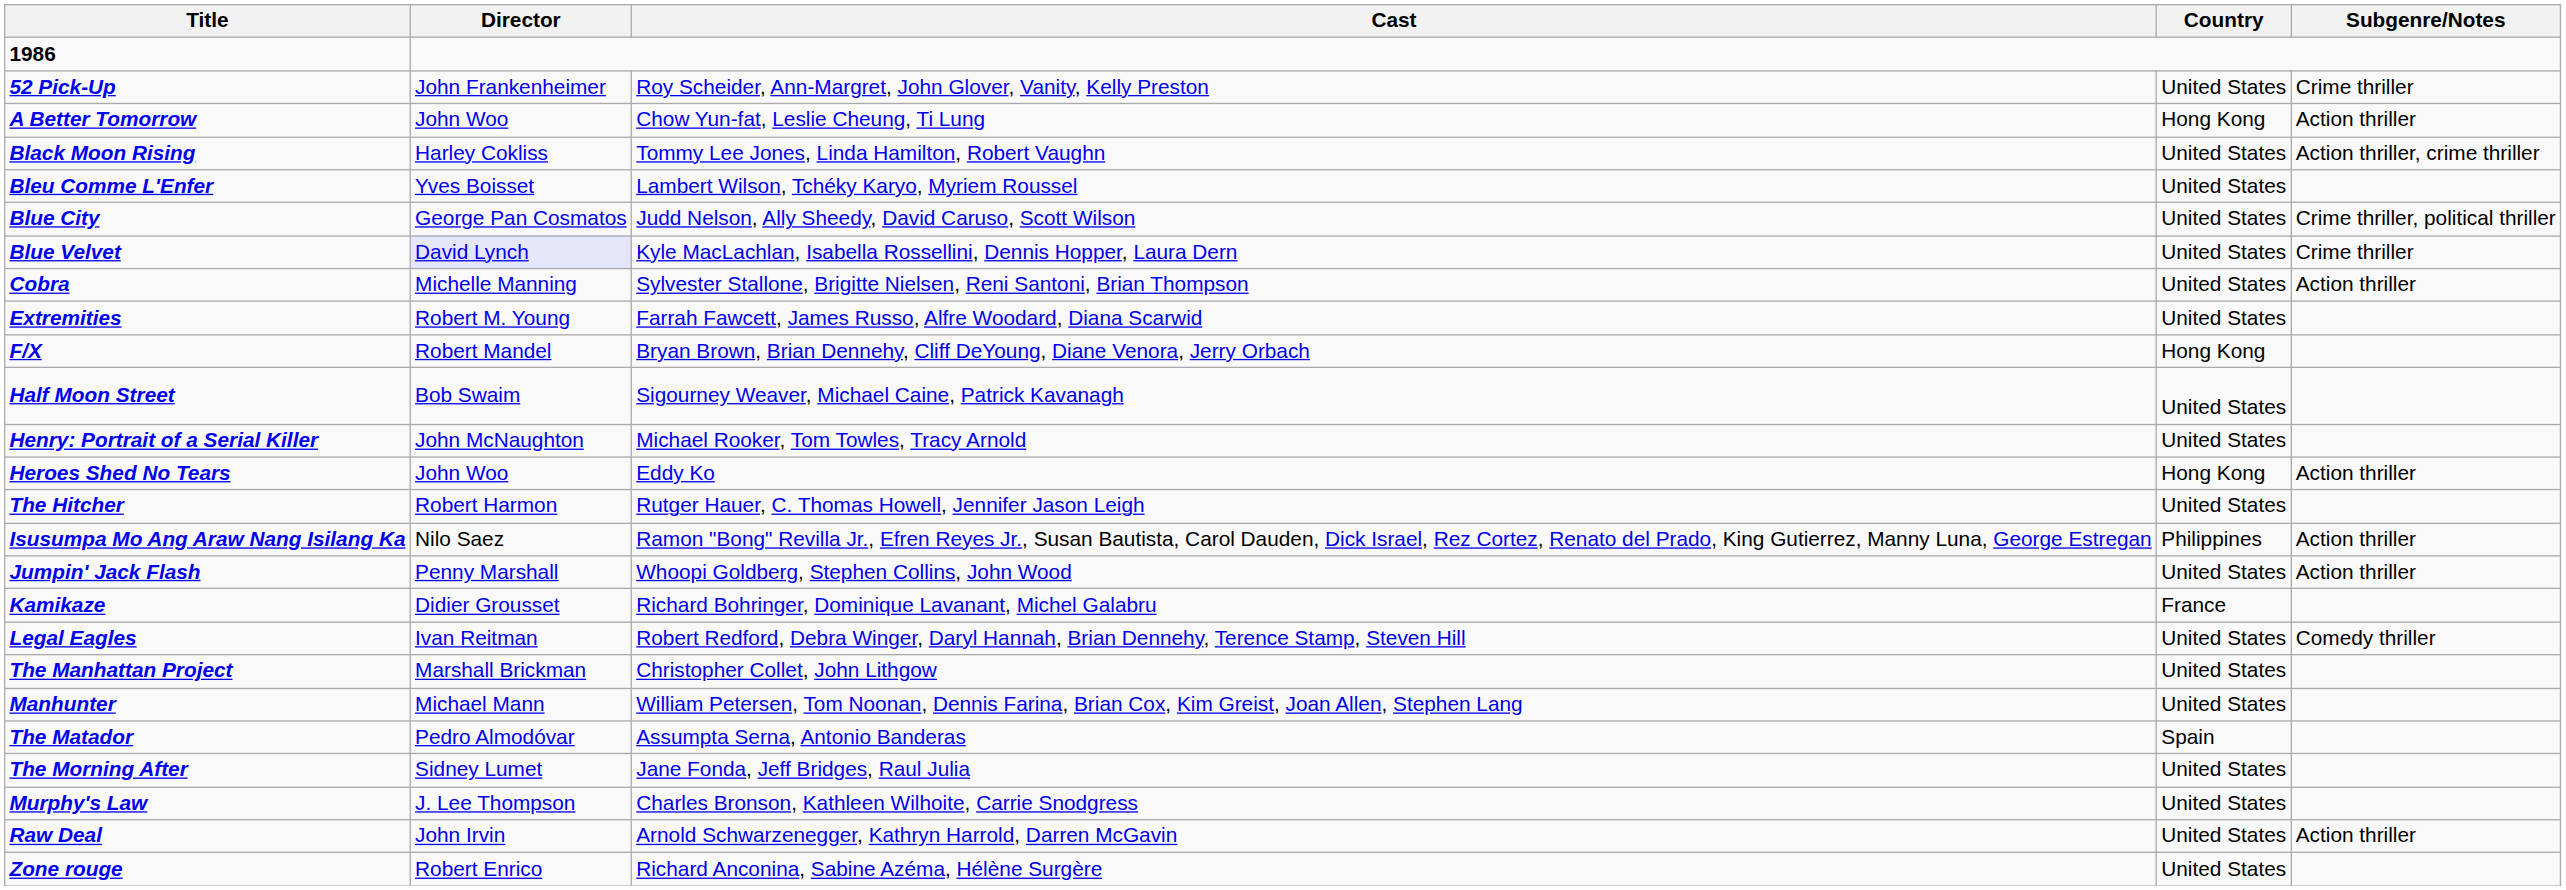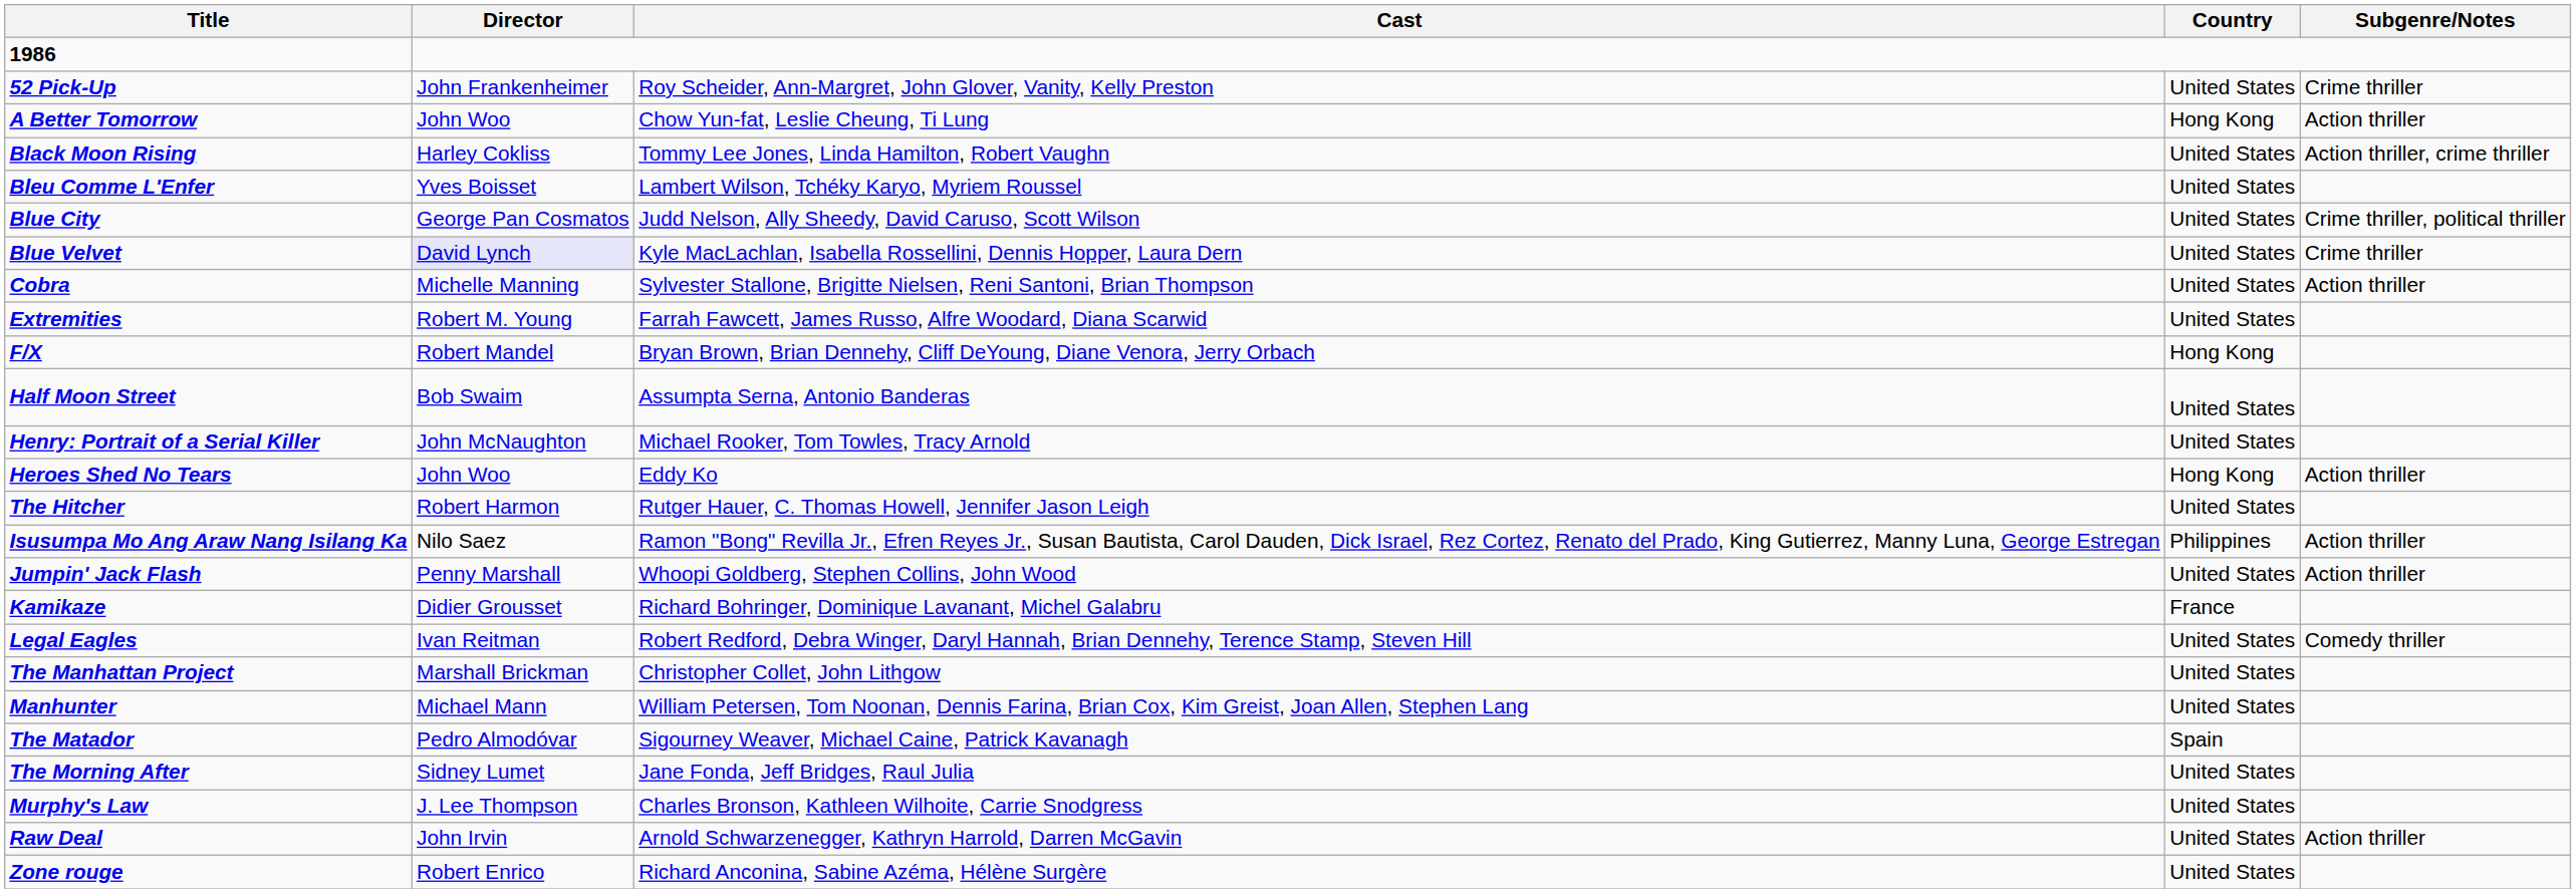 <table class="wikitable sortable">
 <tr>
 <th>Title</th>
 <th>Director</th>
 <th>Cast</th>
 <th>Country</th>
 <th>Subgenre/Notes</th>
 </tr>
 <tr>
 <td><strong>1986</strong></td>
 </tr>
 <tr>
 <td><strong><em><a href='#'>52 Pick-Up</a></em></strong></td>
 <td><a href='#'>John Frankenheimer</a></td>
 <td><a href='#'>Roy Scheider</a>, <a href='#'>Ann-Margret</a>, <a href='#'>John Glover</a>, <a href='#'>Vanity</a>, <a href='#'>Kelly Preston</a></td>
 <td>United States</td>
 <td>Crime thriller</td>
 </tr>
 <tr>
 <td><strong><em><a href='#'>A Better Tomorrow</a></em></strong></td>
 <td><a href='#'>John Woo</a></td>
 <td><a href='#'>Chow Yun-fat</a>, <a href='#'>Leslie Cheung</a>, <a href='#'>Ti Lung</a></td>
 <td>Hong Kong</td>
 <td>Action thriller</td>
 </tr>
 <tr>
 <td><strong><em><a href='#'>Black Moon Rising</a></em></strong></td>
 <td><a href='#'>Harley Cokliss</a></td>
 <td><a href='#'>Tommy Lee Jones</a>, <a href='#'>Linda Hamilton</a>, <a href='#'>Robert Vaughn</a></td>
 <td>United States</td>
 <td>Action thriller, crime thriller</td>
 </tr>
 <tr>
 <td><strong><em><a href='#'>Bleu Comme L'Enfer</a></em></strong></td>
 <td><a href='#'>Yves Boisset</a></td>
 <td><a href='#'>Lambert Wilson</a>, <a href='#'>Tchéky Karyo</a>, <a href='#'>Myriem Roussel</a></td>
 <td>United States</td>
 <td></td>
 </tr>
 <tr>
 <td><strong><em><a href='#'>Blue City</a></em></strong></td>
 <td><a href='#'>George Pan Cosmatos</a></td>
 <td><a href='#'>Judd Nelson</a>, <a href='#'>Ally Sheedy</a>, <a href='#'>David Caruso</a>, <a href='#'>Scott Wilson</a></td>
 <td>United States</td>
 <td>Crime thriller, political thriller</td>
 </tr>
 <tr>
 <td><strong><em><a href='#'>Blue Velvet</a></em></strong></td>
 <td style="background: lavender;"><a href='#'>David Lynch</a></td>
 <td><a href='#'>Kyle MacLachlan</a>, <a href='#'>Isabella Rossellini</a>, <a href='#'>Dennis Hopper</a>, <a href='#'>Laura Dern</a></td>
 <td>United States</td>
 <td>Crime thriller</td>
 </tr>
 <tr>
 <td><strong><em><a href='#'>Cobra</a></em></strong></td>
 <td><a href='#'>Michelle Manning</a></td>
 <td><a href='#'>Sylvester Stallone</a>, <a href='#'>Brigitte Nielsen</a>, <a href='#'>Reni Santoni</a>, <a href='#'>Brian Thompson</a></td>
 <td>United States</td>
 <td>Action thriller</td>
 </tr>
 <tr>
 <td><strong><em><a href='#'>Extremities</a></em></strong></td>
 <td><a href='#'>Robert M. Young</a></td>
 <td><a href='#'>Farrah Fawcett</a>, <a href='#'>James Russo</a>, <a href='#'>Alfre Woodard</a>, <a href='#'>Diana Scarwid</a></td>
 <td>United States</td>
 <td></td>
 </tr>
 <tr>
 <td><strong><em><a href='#'>F/X</a></em></strong></td>
 <td><a href='#'>Robert Mandel</a></td>
 <td><a href='#'>Bryan Brown</a>, <a href='#'>Brian Dennehy</a>, <a href='#'>Cliff DeYoung</a>, <a href='#'>Diane Venora</a>, <a href='#'>Jerry Orbach</a></td>
 <td>Hong Kong</td>
 <td></td>
 </tr>
 <tr>
 <td><strong><em><a href='#'>Half Moon Street</a></em></strong></td>
 <td><a href='#'>Bob Swaim</a></td>
-<td><a href='#'>Sigourney Weaver</a>, <a href='#'>Michael Caine</a>, <a href='#'>Patrick Kavanagh</a></td>
+<td><a href='#'>Assumpta Serna</a>, <a href='#'>Antonio Banderas</a></td>
 <td><br>United States</td>
 <td></td>
 </tr>
 <tr>
 <td><strong><em><a href='#'>Henry: Portrait of a Serial Killer</a></em></strong></td>
 <td><a href='#'>John McNaughton</a></td>
 <td><a href='#'>Michael Rooker</a>, <a href='#'>Tom Towles</a>, <a href='#'>Tracy Arnold</a></td>
 <td>United States</td>
 <td></td>
 </tr>
 <tr>
 <td><strong><em><a href='#'>Heroes Shed No Tears</a></em></strong></td>
 <td><a href='#'>John Woo</a></td>
 <td><a href='#'>Eddy Ko</a></td>
 <td>Hong Kong</td>
 <td>Action thriller</td>
 </tr>
 <tr>
 <td><strong><em><a href='#'>The Hitcher</a></em></strong></td>
 <td><a href='#'>Robert Harmon</a></td>
 <td><a href='#'>Rutger Hauer</a>, <a href='#'>C. Thomas Howell</a>, <a href='#'>Jennifer Jason Leigh</a></td>
 <td>United States</td>
 <td></td>
 </tr>
 <tr>
 <td><strong><em><a href='#'>Isusumpa Mo Ang Araw Nang Isilang Ka</a></em></strong></td>
 <td>Nilo Saez</td>
 <td><a href='#'>Ramon "Bong" Revilla Jr.</a>, <a href='#'>Efren Reyes Jr.</a>, Susan Bautista, Carol Dauden, <a href='#'>Dick Israel</a>, <a href='#'>Rez Cortez</a>, <a href='#'>Renato del Prado</a>, King Gutierrez, Manny Luna, <a href='#'>George Estregan</a></td>
 <td>Philippines</td>
 <td>Action thriller</td>
 </tr>
 <tr>
 <td><strong><em><a href='#'>Jumpin' Jack Flash</a></em></strong></td>
 <td><a href='#'>Penny Marshall</a></td>
 <td><a href='#'>Whoopi Goldberg</a>, <a href='#'>Stephen Collins</a>, <a href='#'>John Wood</a></td>
 <td>United States</td>
 <td>Action thriller</td>
 </tr>
 <tr>
 <td><strong><em><a href='#'>Kamikaze</a></em></strong></td>
 <td><a href='#'>Didier Grousset</a></td>
 <td><a href='#'>Richard Bohringer</a>, <a href='#'>Dominique Lavanant</a>, <a href='#'>Michel Galabru</a></td>
 <td>France</td>
 <td></td>
 </tr>
 <tr>
 <td><strong><em><a href='#'>Legal Eagles</a></em></strong></td>
 <td><a href='#'>Ivan Reitman</a></td>
 <td><a href='#'>Robert Redford</a>, <a href='#'>Debra Winger</a>, <a href='#'>Daryl Hannah</a>, <a href='#'>Brian Dennehy</a>, <a href='#'>Terence Stamp</a>, <a href='#'>Steven Hill</a></td>
 <td>United States</td>
 <td>Comedy thriller</td>
 </tr>
 <tr>
 <td><strong><em><a href='#'>The Manhattan Project</a></em></strong></td>
 <td><a href='#'>Marshall Brickman</a></td>
 <td><a href='#'>Christopher Collet</a>, <a href='#'>John Lithgow</a></td>
 <td>United States</td>
 <td></td>
 </tr>
 <tr>
 <td><strong><em><a href='#'>Manhunter</a></em></strong></td>
 <td><a href='#'>Michael Mann</a></td>
 <td><a href='#'>William Petersen</a>, <a href='#'>Tom Noonan</a>, <a href='#'>Dennis Farina</a>, <a href='#'>Brian Cox</a>, <a href='#'>Kim Greist</a>, <a href='#'>Joan Allen</a>, <a href='#'>Stephen Lang</a></td>
 <td>United States</td>
 <td></td>
 </tr>
 <tr>
 <td><strong><em><a href='#'>The Matador</a></em></strong></td>
 <td><a href='#'>Pedro Almodóvar</a></td>
-<td><a href='#'>Assumpta Serna</a>, <a href='#'>Antonio Banderas</a></td>
+<td><a href='#'>Sigourney Weaver</a>, <a href='#'>Michael Caine</a>, <a href='#'>Patrick Kavanagh</a></td>
 <td>Spain</td>
 <td></td>
 </tr>
 <tr>
 <td><strong><em><a href='#'>The Morning After</a></em></strong></td>
 <td><a href='#'>Sidney Lumet</a></td>
 <td><a href='#'>Jane Fonda</a>, <a href='#'>Jeff Bridges</a>, <a href='#'>Raul Julia</a></td>
 <td>United States</td>
 <td></td>
 </tr>
 <tr>
 <td><strong><em><a href='#'>Murphy's Law</a></em></strong></td>
 <td><a href='#'>J. Lee Thompson</a></td>
 <td><a href='#'>Charles Bronson</a>, <a href='#'>Kathleen Wilhoite</a>, <a href='#'>Carrie Snodgress</a></td>
 <td>United States</td>
 <td></td>
 </tr>
 <tr>
 <td><strong><em><a href='#'>Raw Deal</a></em></strong></td>
 <td><a href='#'>John Irvin</a></td>
 <td><a href='#'>Arnold Schwarzenegger</a>, <a href='#'>Kathryn Harrold</a>, <a href='#'>Darren McGavin</a></td>
 <td>United States</td>
 <td>Action thriller</td>
 </tr>
 <tr>
 <td><strong><em><a href='#'>Zone rouge</a></em></strong></td>
 <td><a href='#'>Robert Enrico</a></td>
 <td><a href='#'>Richard Anconina</a>, <a href='#'>Sabine Azéma</a>, <a href='#'>Hélène Surgère</a></td>
 <td>United States</td>
 <td></td>
 </tr>
 </table>
